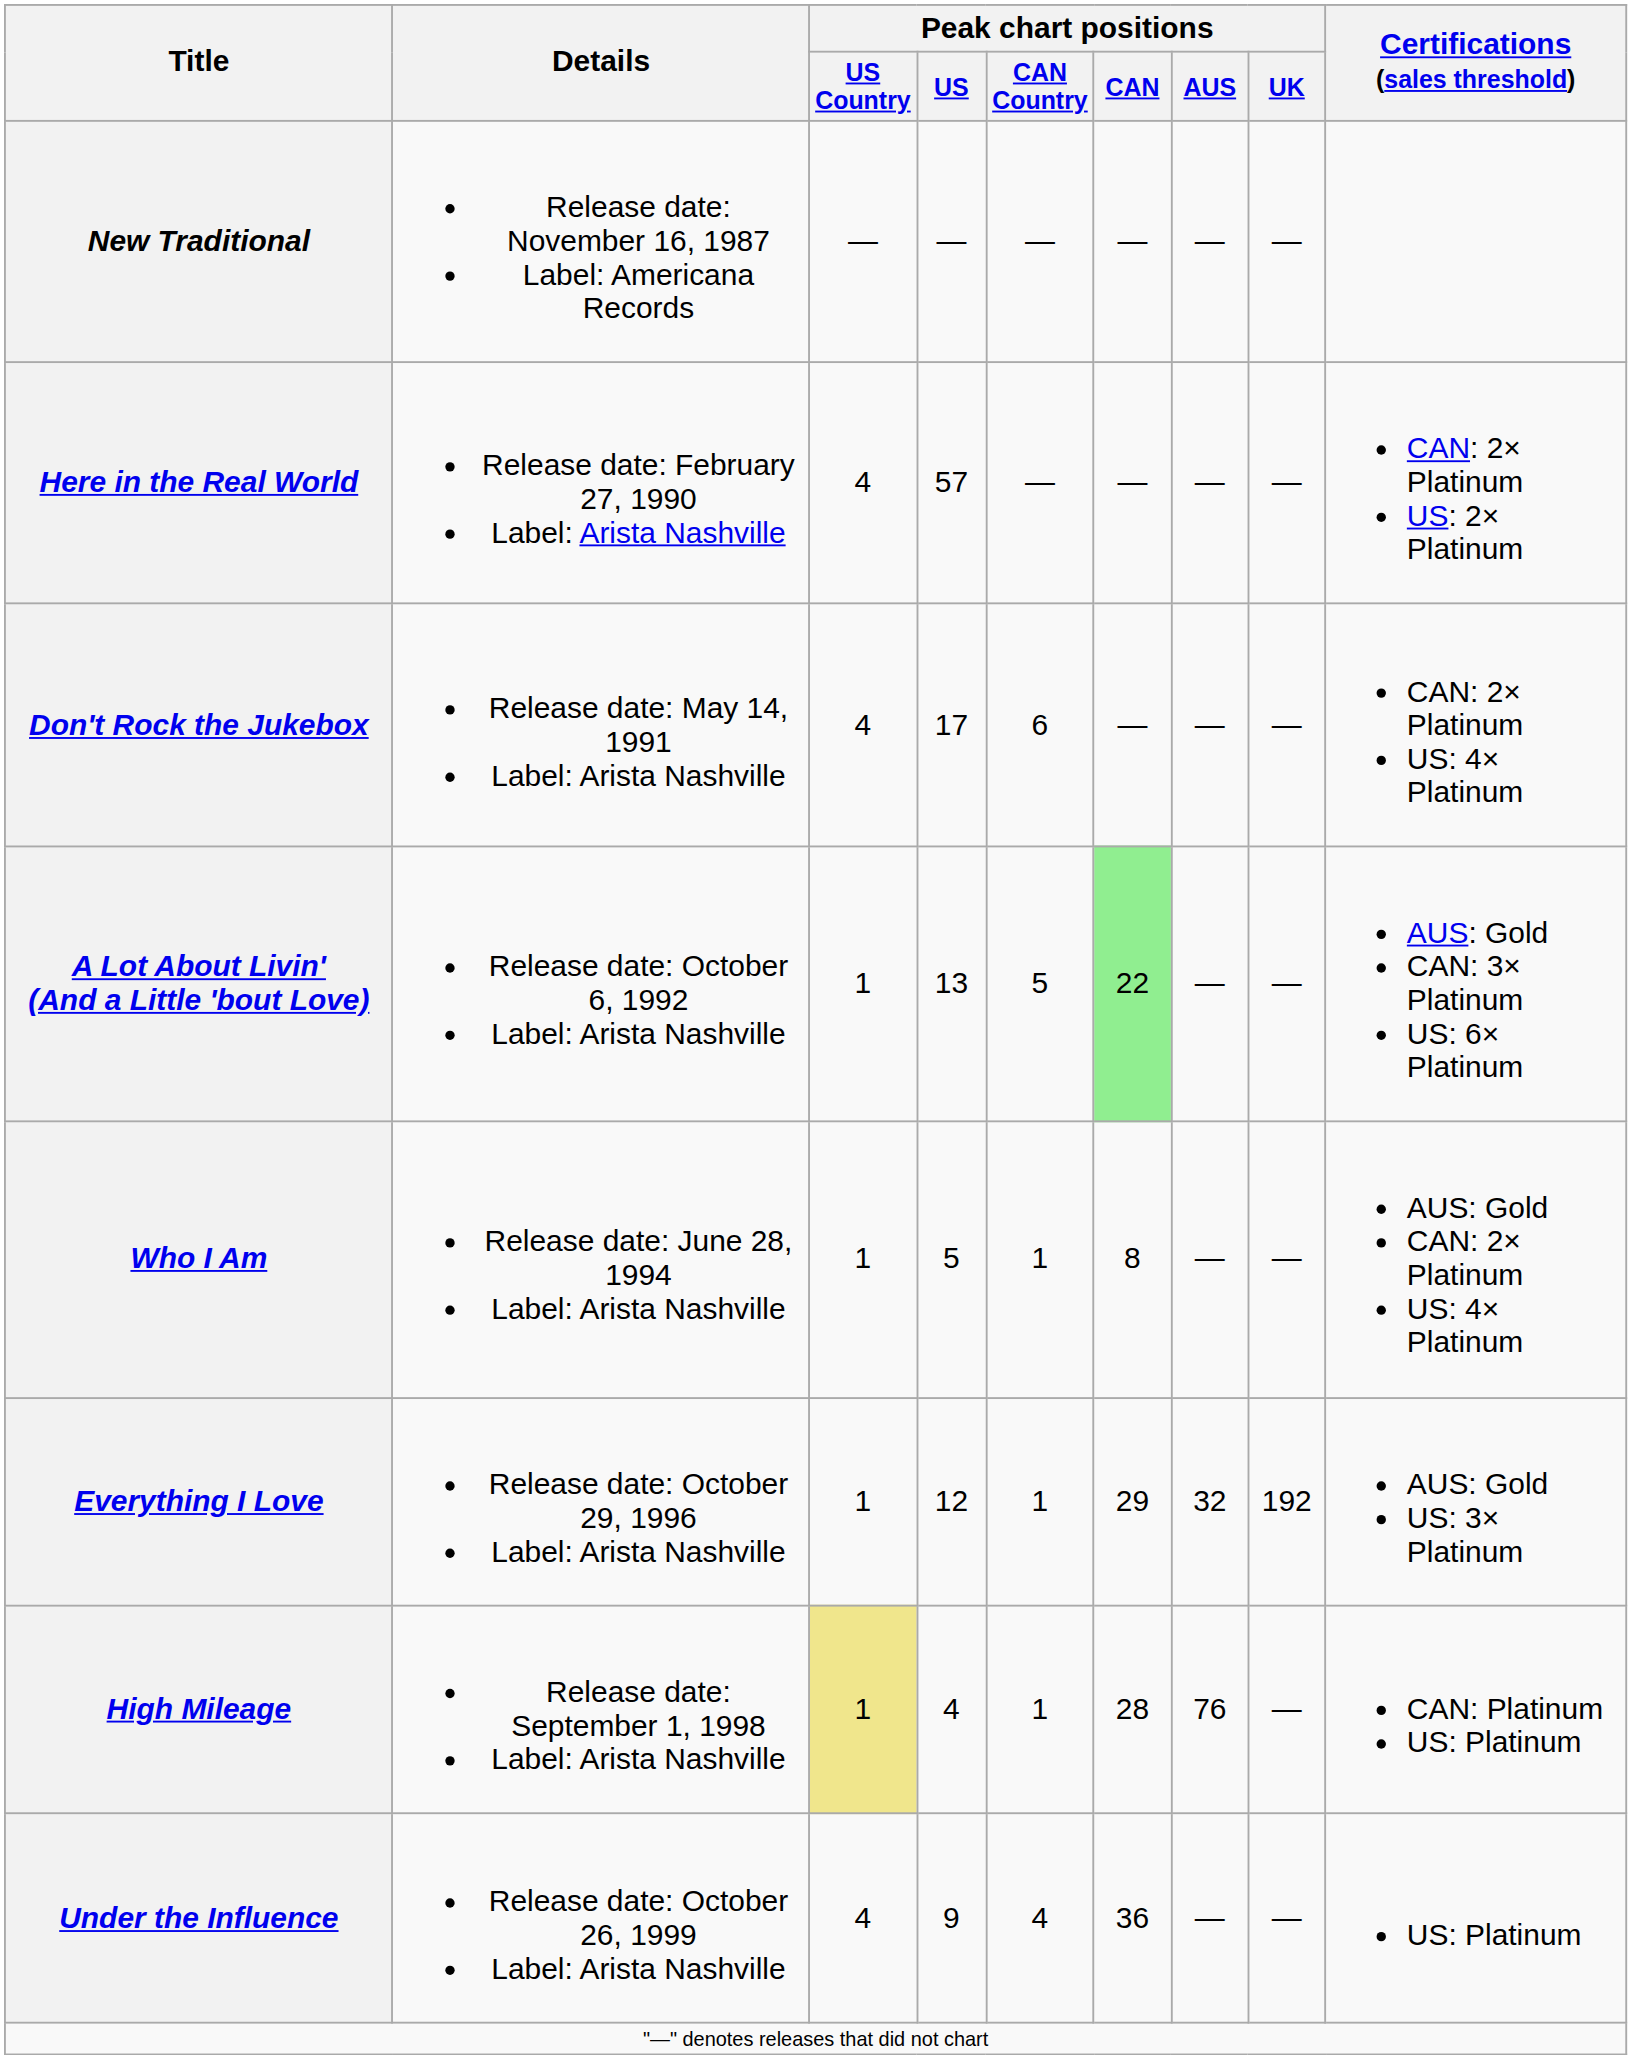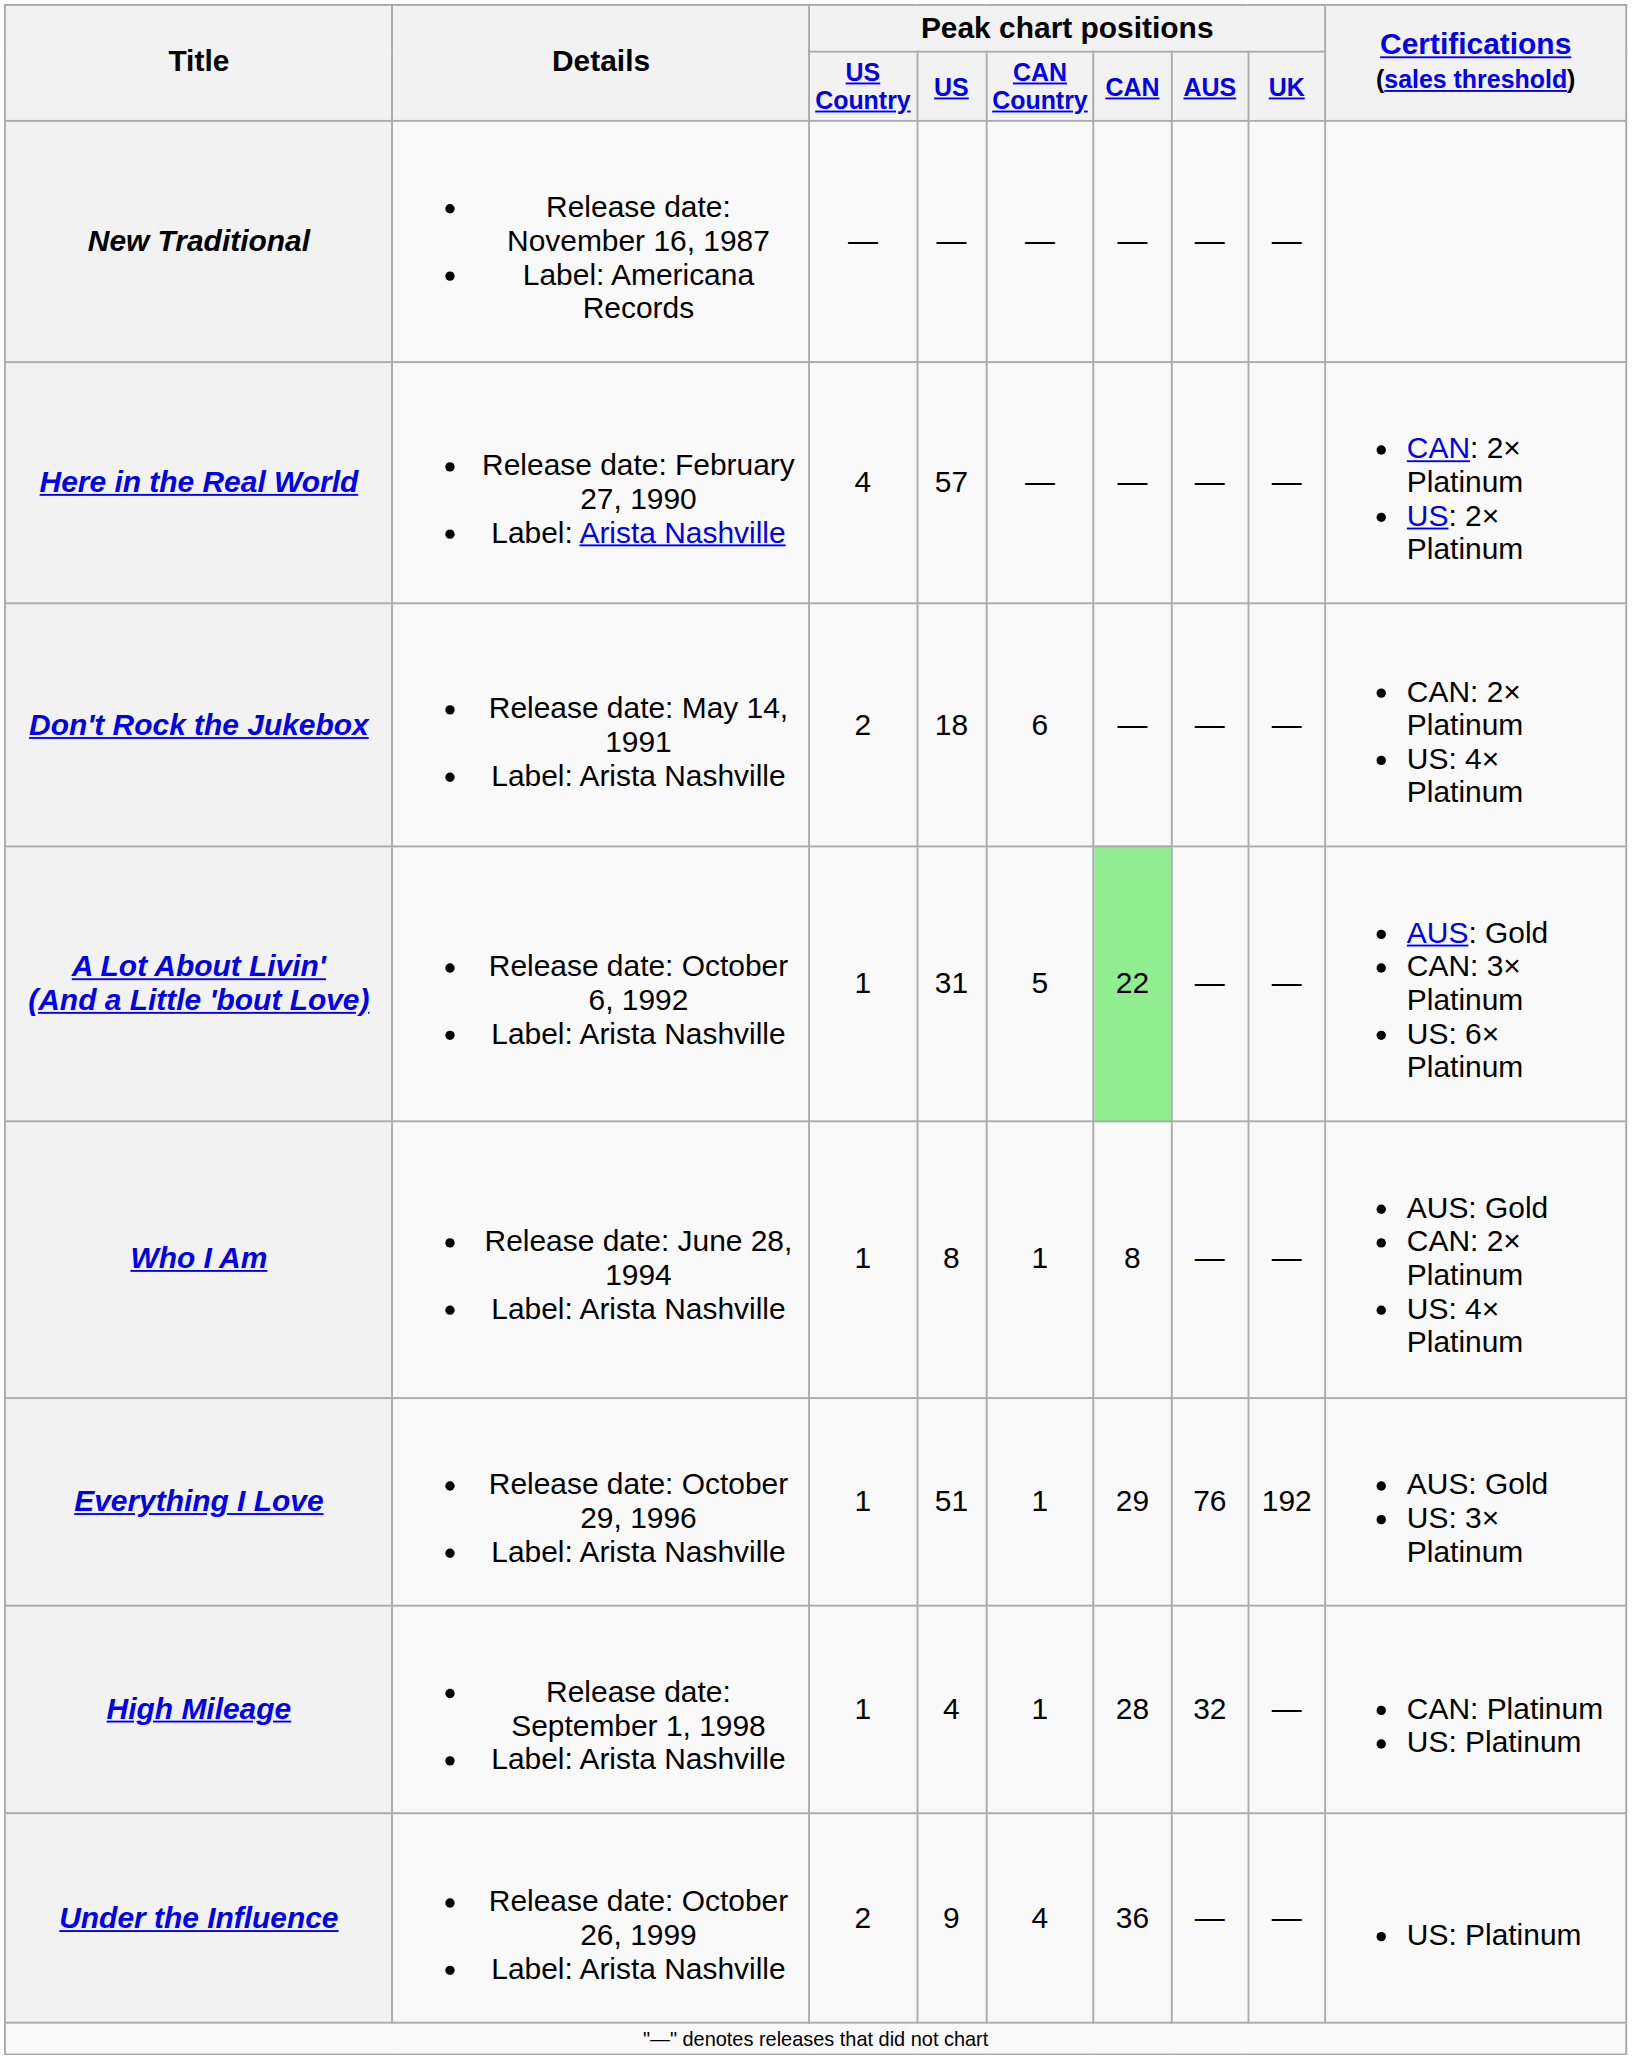 <table class="wikitable plainrowheaders" style="text-align:center;">
 <tr>
 <th rowspan="2" style="width:18em;">Title</th>
 <th rowspan="2" style="width:18em;">Details</th>
 <th colspan="6">Peak chart positions</th>
 <th rowspan="2" style="width:12em;"><a href='#'>Certifications</a><br><small>(<a href='#'>sales threshold</a>)</small></th>
 </tr>
 <tr style="font-size:smaller;">
 <th width="40"><a href='#'>US Country</a><br></th>
 <th width="40"><a href='#'>US</a><br></th>
 <th width="40"><a href='#'>CAN Country</a><br></th>
 <th width="40"><a href='#'>CAN</a><br></th>
 <th width="40"><a href='#'>AUS</a><br></th>
 <th width="40"><a href='#'>UK</a><br></th>
 </tr>
 <tr>
 <th scope="row"><em>New Traditional</em></th>
 <td><br><ul><li>Release date: November 16, 1987</li><li>Label: Americana Records</li></ul></td>
 <td>—</td>
 <td>—</td>
 <td>—</td>
 <td>—</td>
 <td>—</td>
 <td>—</td>
 <td align="left"></td>
 </tr>
 <tr>
 <th scope="row"><em><a href='#'>Here in the Real World</a></em></th>
 <td><br><ul><li>Release date: February 27, 1990</li><li>Label: <a href='#'>Arista Nashville</a></li></ul></td>
 <td>4</td>
 <td>57</td>
 <td>—</td>
 <td>—</td>
 <td>—</td>
 <td>—</td>
 <td align="left"><br><ul><li><a href='#'>CAN</a>: 2× Platinum</li><li><a href='#'>US</a>: 2× Platinum</li></ul></td>
 </tr>
 <tr>
 <th scope="row"><em><a href='#'>Don't Rock the Jukebox</a></em></th>
 <td><br><ul><li>Release date: May 14, 1991</li><li>Label: Arista Nashville</li></ul></td>
-<td>4</td>
-<td>17</td>
+<td>2</td>
+<td>18</td>
 <td>6</td>
 <td>—</td>
 <td>—</td>
 <td>—</td>
 <td align="left"><br><ul><li>CAN: 2× Platinum</li><li>US: 4× Platinum</li></ul></td>
 </tr>
 <tr>
 <th scope="row"><em><a href='#'>A Lot About Livin'<br>(And a Little 'bout Love)</a></em></th>
 <td><br><ul><li>Release date: October 6, 1992</li><li>Label: Arista Nashville</li></ul></td>
 <td>1</td>
-<td>13</td>
+<td>31</td>
 <td>5</td>
 <td style="background: lightgreen;">22</td>
 <td>—</td>
 <td>—</td>
 <td align="left"><br><ul><li><a href='#'>AUS</a>: Gold</li><li>CAN: 3× Platinum</li><li>US: 6× Platinum</li></ul></td>
 </tr>
 <tr>
 <th scope="row"><em><a href='#'>Who I Am</a></em></th>
 <td><br><ul><li>Release date: June 28, 1994</li><li>Label: Arista Nashville</li></ul></td>
 <td>1</td>
-<td>5</td>
+<td>8</td>
 <td>1</td>
 <td>8</td>
 <td>—</td>
 <td>—</td>
 <td align="left"><br><ul><li>AUS: Gold</li><li>CAN: 2× Platinum</li><li>US: 4× Platinum</li></ul></td>
 </tr>
 <tr>
 <th scope="row"><em><a href='#'>Everything I Love</a></em></th>
 <td><br><ul><li>Release date: October 29, 1996</li><li>Label: Arista Nashville</li></ul></td>
 <td>1</td>
-<td>12</td>
+<td>51</td>
 <td>1</td>
 <td>29</td>
-<td>32</td>
+<td>76</td>
 <td>192</td>
 <td align="left"><br><ul><li>AUS: Gold</li><li>US: 3× Platinum</li></ul></td>
 </tr>
 <tr>
 <th scope="row"><em><a href='#'>High Mileage</a></em></th>
 <td><br><ul><li>Release date: September 1, 1998</li><li>Label: Arista Nashville</li></ul></td>
-<td style="background: khaki;">1</td>
+<td>1</td>
 <td>4</td>
 <td>1</td>
 <td>28</td>
-<td>76</td>
+<td>32</td>
 <td>—</td>
 <td align="left"><br><ul><li>CAN: Platinum</li><li>US: Platinum</li></ul></td>
 </tr>
 <tr>
 <th scope="row"><em><a href='#'>Under the Influence</a></em></th>
 <td><br><ul><li>Release date: October 26, 1999</li><li>Label: Arista Nashville</li></ul></td>
-<td>4</td>
+<td>2</td>
 <td>9</td>
 <td>4</td>
 <td>36</td>
 <td>—</td>
 <td>—</td>
 <td align="left"><br><ul><li>US: Platinum</li></ul></td>
 </tr>
 <tr>
 <td colspan="15" style="font-size:8pt">"—" denotes releases that did not chart</td>
 </tr>
 </table>
